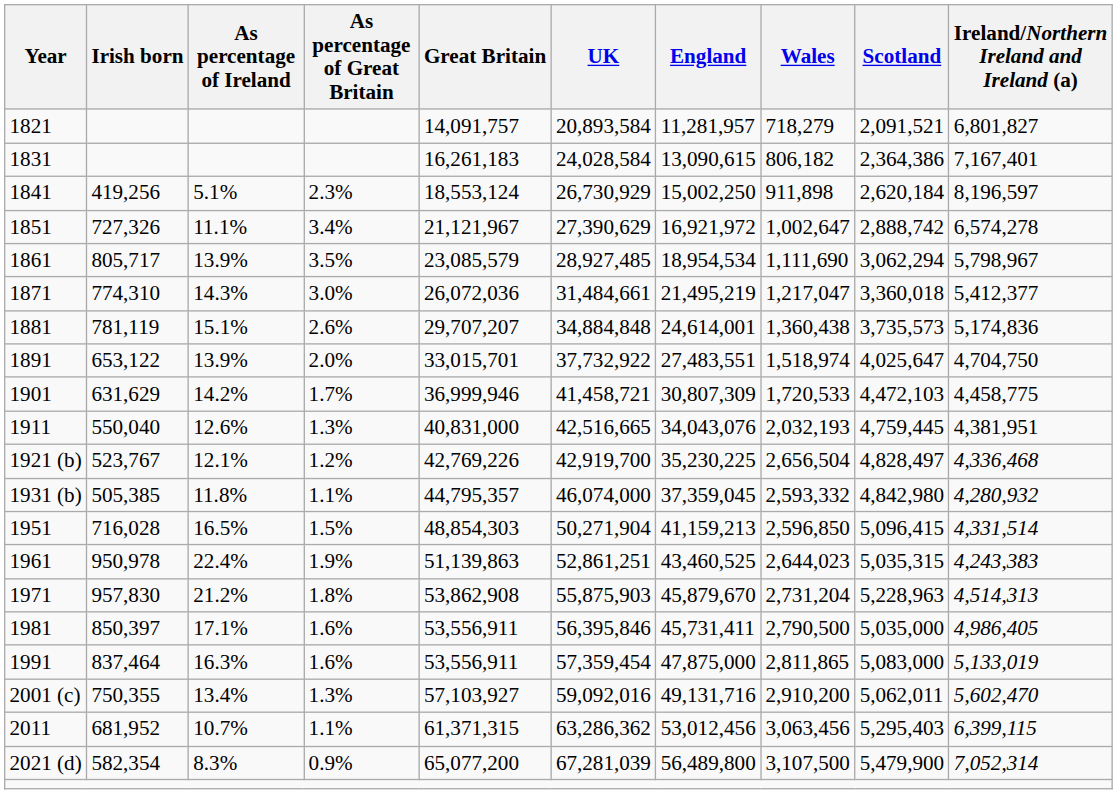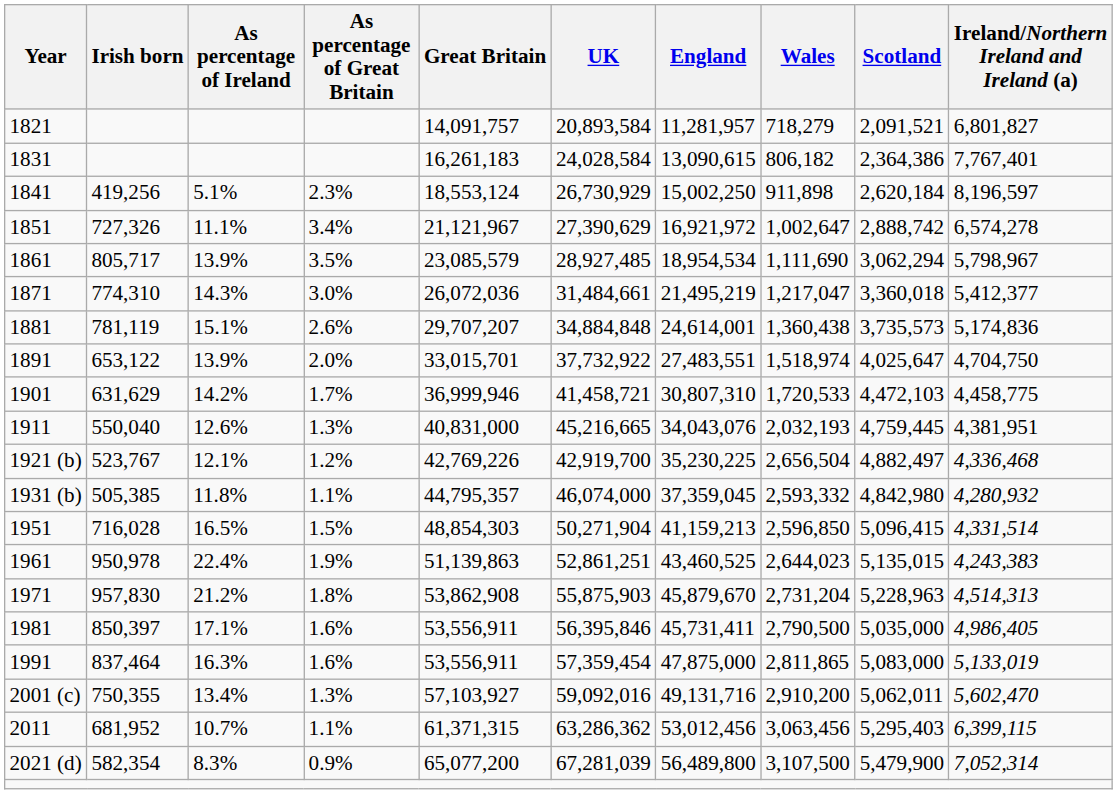 <table class=wikitable>
 <tr>
 <th>Year</th>
 <th>Irish born</th>
 <th style=width:5em>As percentage of Ireland</th>
 <th style=width:5em>As percentage of Great Britain</th>
 <th>Great Britain</th>
 <th><a href='#'>UK</a></th>
 <th><a href='#'>England</a></th>
 <th><a href='#'>Wales</a></th>
 <th><a href='#'>Scotland</a></th>
 <th style=width:6em>Ireland/<em>Northern Ireland and Ireland</em> (a)</th>
 </tr>
 <tr>
 <td>1821</td>
 <td></td>
 <td></td>
 <td></td>
 <td>14,091,757</td>
 <td>20,893,584</td>
 <td>11,281,957</td>
 <td>718,279</td>
 <td>2,091,521</td>
 <td>6,801,827</td>
 </tr>
 <tr>
 <td>1831</td>
 <td></td>
 <td></td>
 <td></td>
 <td>16,261,183</td>
 <td>24,028,584</td>
 <td>13,090,615</td>
 <td>806,182</td>
 <td>2,364,386</td>
-<td>7,167,401</td>
+<td>7,767,401</td>
 </tr>
 <tr>
 <td>1841</td>
 <td>419,256</td>
 <td>5.1%</td>
 <td>2.3%</td>
 <td>18,553,124</td>
 <td>26,730,929</td>
 <td>15,002,250</td>
 <td>911,898</td>
 <td>2,620,184</td>
 <td>8,196,597</td>
 </tr>
 <tr>
 <td>1851</td>
 <td>727,326</td>
 <td>11.1%</td>
 <td>3.4%</td>
 <td>21,121,967</td>
 <td>27,390,629</td>
 <td>16,921,972</td>
 <td>1,002,647</td>
 <td>2,888,742</td>
 <td>6,574,278</td>
 </tr>
 <tr>
 <td>1861</td>
 <td>805,717</td>
 <td>13.9%</td>
 <td>3.5%</td>
 <td>23,085,579</td>
 <td>28,927,485</td>
 <td>18,954,534</td>
 <td>1,111,690</td>
 <td>3,062,294</td>
 <td>5,798,967</td>
 </tr>
 <tr>
 <td>1871</td>
 <td>774,310</td>
 <td>14.3%</td>
 <td>3.0%</td>
 <td>26,072,036</td>
 <td>31,484,661</td>
 <td>21,495,219</td>
 <td>1,217,047</td>
 <td>3,360,018</td>
 <td>5,412,377</td>
 </tr>
 <tr>
 <td>1881</td>
 <td>781,119</td>
 <td>15.1%</td>
 <td>2.6%</td>
 <td>29,707,207</td>
 <td>34,884,848</td>
 <td>24,614,001</td>
 <td>1,360,438</td>
 <td>3,735,573</td>
 <td>5,174,836</td>
 </tr>
 <tr>
 <td>1891</td>
 <td>653,122</td>
 <td>13.9%</td>
 <td>2.0%</td>
 <td>33,015,701</td>
 <td>37,732,922</td>
 <td>27,483,551</td>
 <td>1,518,974</td>
 <td>4,025,647</td>
 <td>4,704,750</td>
 </tr>
 <tr>
 <td>1901</td>
 <td>631,629</td>
 <td>14.2%</td>
 <td>1.7%</td>
 <td>36,999,946</td>
 <td>41,458,721</td>
-<td>30,807,309</td>
+<td>30,807,310</td>
 <td>1,720,533</td>
 <td>4,472,103</td>
 <td>4,458,775</td>
 </tr>
 <tr>
 <td>1911</td>
 <td>550,040</td>
 <td>12.6%</td>
 <td>1.3%</td>
 <td>40,831,000</td>
-<td>42,516,665</td>
+<td>45,216,665</td>
 <td>34,043,076</td>
 <td>2,032,193</td>
 <td>4,759,445</td>
 <td>4,381,951</td>
 </tr>
 <tr>
 <td>1921 (b)</td>
 <td>523,767</td>
 <td>12.1%</td>
 <td>1.2%</td>
 <td>42,769,226</td>
 <td>42,919,700</td>
 <td>35,230,225</td>
 <td>2,656,504</td>
-<td>4,828,497</td>
+<td>4,882,497</td>
 <td><em>4,336,468</em></td>
 </tr>
 <tr>
 <td>1931 (b)</td>
 <td>505,385</td>
 <td>11.8%</td>
 <td>1.1%</td>
 <td>44,795,357</td>
 <td>46,074,000</td>
 <td>37,359,045</td>
 <td>2,593,332</td>
 <td>4,842,980</td>
 <td><em>4,280,932</em></td>
 </tr>
 <tr>
 <td>1951</td>
 <td>716,028</td>
 <td>16.5%</td>
 <td>1.5%</td>
 <td>48,854,303</td>
 <td>50,271,904</td>
 <td>41,159,213</td>
 <td>2,596,850</td>
 <td>5,096,415</td>
 <td><em>4,331,514</em></td>
 </tr>
 <tr>
 <td>1961</td>
 <td>950,978</td>
 <td>22.4%</td>
 <td>1.9%</td>
 <td>51,139,863</td>
 <td>52,861,251</td>
 <td>43,460,525</td>
 <td>2,644,023</td>
-<td>5,035,315</td>
+<td>5,135,015</td>
 <td><em>4,243,383</em></td>
 </tr>
 <tr>
 <td>1971</td>
 <td>957,830</td>
 <td>21.2%</td>
 <td>1.8%</td>
 <td>53,862,908</td>
 <td>55,875,903</td>
 <td>45,879,670</td>
 <td>2,731,204</td>
 <td>5,228,963</td>
 <td><em>4,514,313</em></td>
 </tr>
 <tr>
 <td>1981</td>
 <td>850,397</td>
 <td>17.1%</td>
 <td>1.6%</td>
 <td>53,556,911</td>
 <td>56,395,846</td>
 <td>45,731,411</td>
 <td>2,790,500</td>
 <td>5,035,000</td>
 <td><em>4,986,405</em></td>
 </tr>
 <tr>
 <td>1991</td>
 <td>837,464</td>
 <td>16.3%</td>
 <td>1.6%</td>
 <td>53,556,911</td>
 <td>57,359,454</td>
 <td>47,875,000</td>
 <td>2,811,865</td>
 <td>5,083,000</td>
 <td><em>5,133,019</em></td>
 </tr>
 <tr>
 <td>2001 (c)</td>
 <td>750,355</td>
 <td>13.4%</td>
 <td>1.3%</td>
 <td>57,103,927</td>
 <td>59,092,016</td>
 <td>49,131,716</td>
 <td>2,910,200</td>
 <td>5,062,011</td>
 <td><em>5,602,470</em></td>
 </tr>
 <tr>
 <td>2011</td>
 <td>681,952</td>
 <td>10.7%</td>
 <td>1.1%</td>
 <td>61,371,315</td>
 <td>63,286,362</td>
 <td>53,012,456</td>
 <td>3,063,456</td>
 <td>5,295,403</td>
 <td><em>6,399,115</em></td>
 </tr>
 <tr>
 <td>2021 (d)</td>
 <td>582,354</td>
 <td>8.3%</td>
 <td>0.9%</td>
 <td>65,077,200</td>
 <td>67,281,039</td>
 <td>56,489,800</td>
 <td>3,107,500</td>
 <td>5,479,900</td>
 <td><em>7,052,314</em></td>
 </tr>
 <tr>
 <td colspan=10></td>
 </tr>
 </table>
